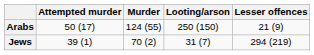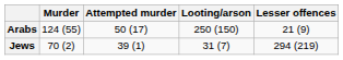 <table class="wikitable" float=yes>
 <tr>
 <th></th>
+<th align="center">Murder</th>
 <th align="center">Attempted murder</th>
-<th align="center">Murder</th>
 <th align="center">Looting/arson</th>
 <th align="center">Lesser offences</th>
 </tr>
 <tr>
 <th><strong>Arabs</strong></th>
+<td align="center">124 (55)</td>
 <td align="center">50 (17)</td>
-<td align="center">124 (55)</td>
 <td align="center">250 (150)</td>
 <td align="center">21 (9)</td>
 </tr>
 <tr>
 <th><strong>Jews</strong></th>
+<td align="center">70 (2)</td>
 <td align="center">39 (1)</td>
-<td align="center">70 (2)</td>
 <td align="center">31 (7)</td>
 <td align="center">294 (219)</td>
 </tr>
 </table>
